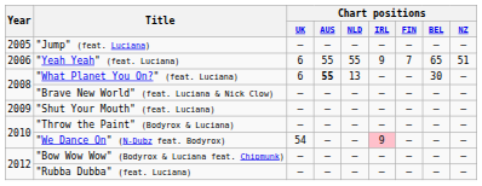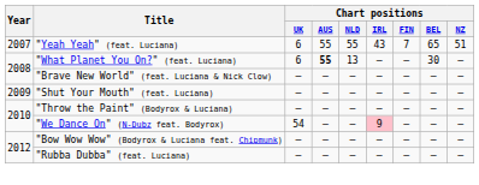 <table class="wikitable">
 <tr>
 <th rowspan="2">Year</th>
 <th rowspan="2">Title</th>
 <th colspan="7">Chart positions</th>
 </tr>
 <tr>
 <th style="width:30px;"><small><a href='#'>UK</a></small><br></th>
 <th style="width:30px;"><small><a href='#'>AUS</a></small></th>
 <th style="width:30px;"><small><a href='#'>NLD</a></small></th>
 <th style="width:30px;"><small><a href='#'>IRL</a></small><br></th>
 <th style="width:30px;"><small><a href='#'>FIN</a></small></th>
 <th style="width:30px;"><small><a href='#'>BEL</a></small></th>
 <th style="width:30px;"><small><a href='#'>NZ</a></small></th>
 </tr>
 <tr>
-<td style="text-align:center;">2005</td>
-<td>"Jump" <small>(feat. <a href='#'>Luciana</a>)</small></td>
-<td style="text-align:center;">—</td>
-<td style="text-align:center;">—</td>
-<td style="text-align:center;">—</td>
-<td style="text-align:center;">—</td>
-<td style="text-align:center;">—</td>
-<td style="text-align:center;">—</td>
-<td style="text-align:center;">—</td>
-</tr>
-<tr>
-<td style="text-align:center;">2006</td>
+<td style="text-align:center;">2007</td>
 <td>"<a href='#'>Yeah Yeah</a>" <small>(feat. Luciana)</small></td>
 <td style="text-align:center;">6</td>
 <td style="text-align:center;">55</td>
 <td style="text-align:center;">55</td>
-<td style="text-align:center;">9</td>
+<td style="text-align:center;">43</td>
 <td style="text-align:center;">7</td>
 <td style="text-align:center;">65</td>
 <td style="text-align:center;">51</td>
 </tr>
 <tr>
 <td style="text-align:center;" rowspan="2">2008</td>
 <td>"<a href='#'>What Planet You On?</a>" <small>(feat. Luciana)</small></td>
 <td style="text-align:center;">6</td>
 <td style="text-align:center;"><strong>55</strong></td>
 <td style="text-align:center;">13</td>
 <td style="text-align:center;">—</td>
 <td style="text-align:center;">—</td>
 <td style="text-align:center;">30</td>
 <td style="text-align:center;">—</td>
 </tr>
 <tr>
 <td style="text-align:left;">"Brave New World" <small>(feat. Luciana & Nick Clow)</small></td>
 <td style="text-align:center;">—</td>
 <td style="text-align:center;">—</td>
 <td style="text-align:center;">—</td>
 <td style="text-align:center;">—</td>
 <td style="text-align:center;">—</td>
 <td style="text-align:center;">—</td>
 <td style="text-align:center;">—</td>
 </tr>
 <tr>
 <td style="text-align:center;">2009</td>
 <td style="text-align:left;">"Shut Your Mouth" <small>(feat. Luciana)</small></td>
 <td style="text-align:center;">—</td>
 <td style="text-align:center;">—</td>
 <td style="text-align:center;">—</td>
 <td style="text-align:center;">—</td>
 <td style="text-align:center;">—</td>
 <td style="text-align:center;">—</td>
 <td style="text-align:center;">—</td>
 </tr>
 <tr>
 <td style="text-align:center;" rowspan="2">2010</td>
 <td style="text-align:left;">"Throw the Paint" <small>(Bodyrox & Luciana)</small></td>
 <td style="text-align:center;">—</td>
 <td style="text-align:center;">—</td>
 <td style="text-align:center;">—</td>
 <td style="text-align:center;">—</td>
 <td style="text-align:center;">—</td>
 <td style="text-align:center;">—</td>
 <td style="text-align:center;">—</td>
 </tr>
 <tr>
 <td style="text-align:left;">"<a href='#'>We Dance On</a>" <small>(<a href='#'>N-Dubz</a> feat. Bodyrox)</small></td>
 <td style="text-align:center;">54</td>
 <td style="text-align:center;">—</td>
 <td style="text-align:center;">—</td>
 <td style="background: pink; text-align:center;">9</td>
 <td style="text-align:center;">—</td>
 <td style="text-align:center;">—</td>
 <td style="text-align:center;">—</td>
 </tr>
 <tr>
 <td style="text-align:center;" rowspan="2">2012</td>
 <td style="text-align:left;">"Bow Wow Wow" <small>(Bodyrox & Luciana feat. <a href='#'>Chipmunk</a>)</small></td>
 <td style="text-align:center;">—</td>
 <td style="text-align:center;">—</td>
 <td style="text-align:center;">—</td>
 <td style="text-align:center;">—</td>
 <td style="text-align:center;">—</td>
 <td style="text-align:center;">—</td>
 <td style="text-align:center;">—</td>
 </tr>
 <tr>
 <td style="text-align:left;">"Rubba Dubba" <small>(feat. Luciana)</small></td>
 <td style="text-align:center;">—</td>
 <td style="text-align:center;">—</td>
 <td style="text-align:center;">—</td>
 <td style="text-align:center;">—</td>
 <td style="text-align:center;">—</td>
 <td style="text-align:center;">—</td>
 <td style="text-align:center;">—</td>
 </tr>
 </table>
